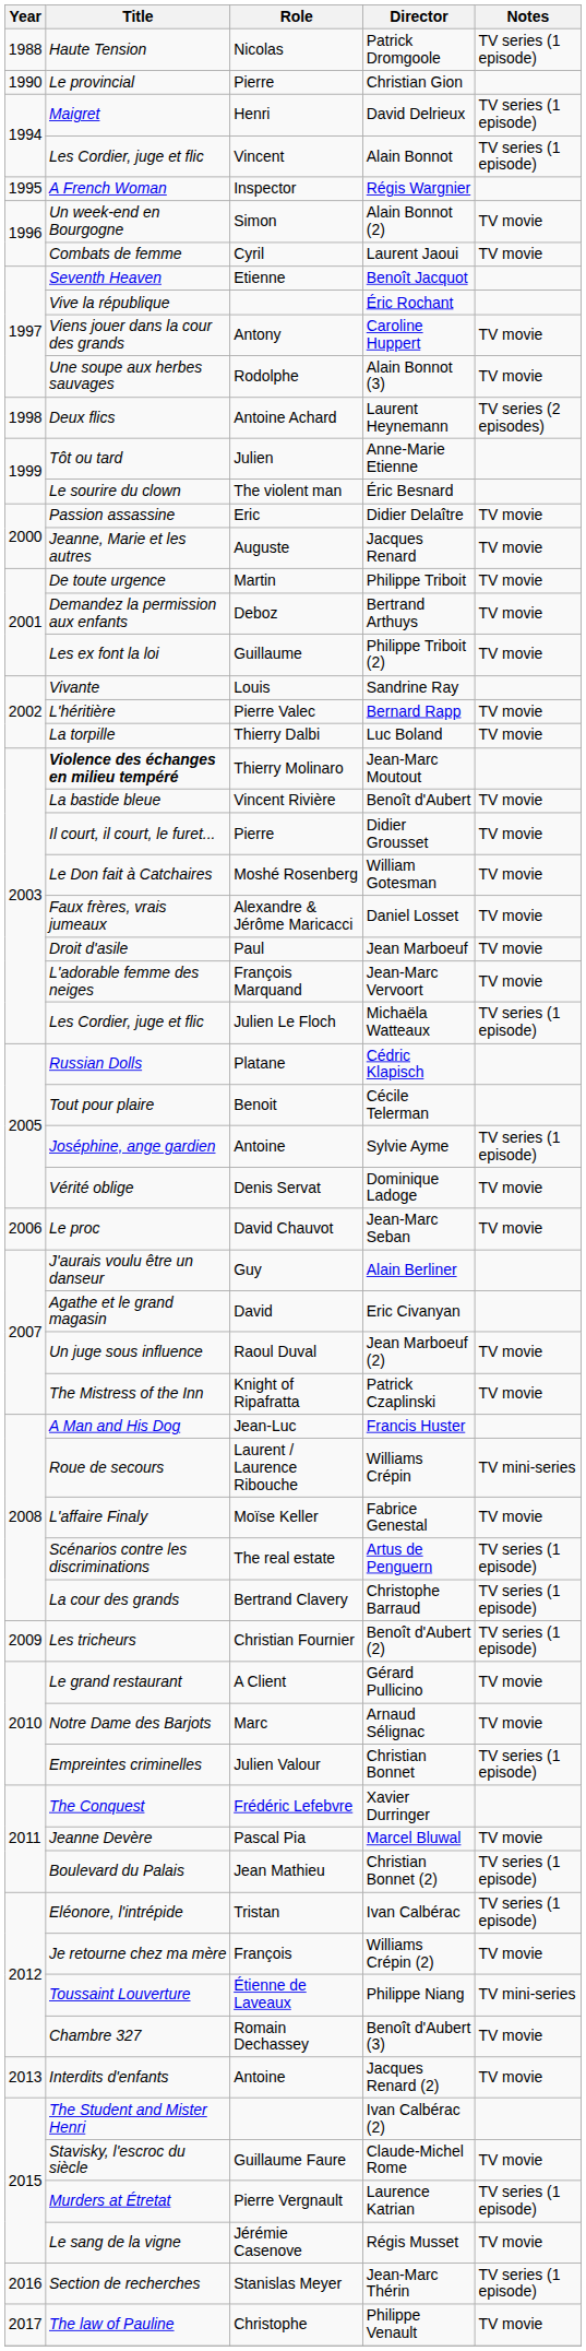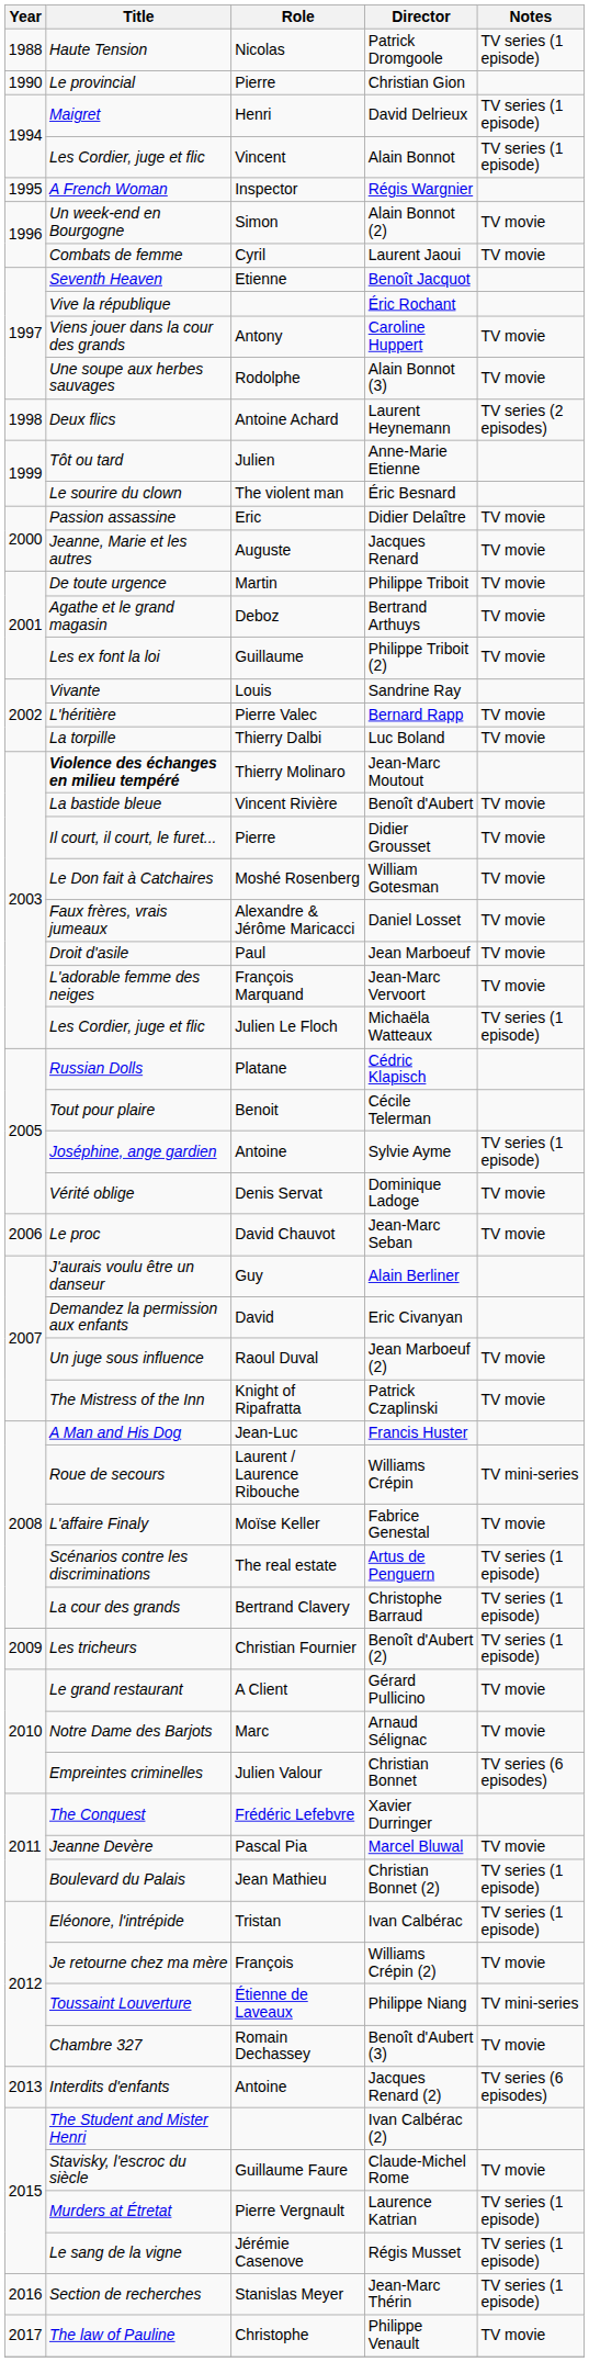 <table class="wikitable">
 <tr>
 <th>Year</th>
 <th>Title</th>
 <th>Role</th>
 <th>Director</th>
 <th>Notes</th>
 </tr>
 <tr>
 <td rowspan=1>1988</td>
 <td><em>Haute Tension</em></td>
 <td>Nicolas</td>
 <td>Patrick Dromgoole</td>
 <td>TV series (1 episode)</td>
 </tr>
 <tr>
 <td rowspan=1>1990</td>
 <td><em>Le provincial</em></td>
 <td>Pierre</td>
 <td>Christian Gion</td>
 <td></td>
 </tr>
 <tr>
 <td rowspan=2>1994</td>
 <td><em><a href='#'>Maigret</a></em></td>
 <td>Henri</td>
 <td>David Delrieux</td>
 <td>TV series (1 episode)</td>
 </tr>
 <tr>
 <td><em>Les Cordier, juge et flic</em></td>
 <td>Vincent</td>
 <td>Alain Bonnot</td>
 <td>TV series (1 episode)</td>
 </tr>
 <tr>
 <td rowspan=1>1995</td>
 <td><em><a href='#'>A French Woman</a></em></td>
 <td>Inspector</td>
 <td><a href='#'>Régis Wargnier</a></td>
 <td></td>
 </tr>
 <tr>
 <td rowspan=2>1996</td>
 <td><em>Un week-end en Bourgogne</em></td>
 <td>Simon</td>
 <td>Alain Bonnot (2)</td>
 <td>TV movie</td>
 </tr>
 <tr>
 <td><em>Combats de femme</em></td>
 <td>Cyril</td>
 <td>Laurent Jaoui</td>
 <td>TV movie</td>
 </tr>
 <tr>
 <td rowspan=4>1997</td>
 <td><em><a href='#'>Seventh Heaven</a></em></td>
 <td>Etienne</td>
 <td><a href='#'>Benoît Jacquot</a></td>
 <td></td>
 </tr>
 <tr>
 <td><em>Vive la république</em></td>
 <td></td>
 <td><a href='#'>Éric Rochant</a></td>
 <td></td>
 </tr>
 <tr>
 <td><em>Viens jouer dans la cour des grands</em></td>
 <td>Antony</td>
 <td><a href='#'>Caroline Huppert</a></td>
 <td>TV movie</td>
 </tr>
 <tr>
 <td><em>Une soupe aux herbes sauvages</em></td>
 <td>Rodolphe</td>
 <td>Alain Bonnot (3)</td>
 <td>TV movie</td>
 </tr>
 <tr>
 <td rowspan=1>1998</td>
 <td><em>Deux flics</em></td>
 <td>Antoine Achard</td>
 <td>Laurent Heynemann</td>
 <td>TV series (2 episodes)</td>
 </tr>
 <tr>
 <td rowspan=2>1999</td>
 <td><em>Tôt ou tard</em></td>
 <td>Julien</td>
 <td>Anne-Marie Etienne</td>
 <td></td>
 </tr>
 <tr>
 <td><em>Le sourire du clown</em></td>
 <td>The violent man</td>
 <td>Éric Besnard</td>
 <td></td>
 </tr>
 <tr>
 <td rowspan=2>2000</td>
 <td><em>Passion assassine</em></td>
 <td>Eric</td>
 <td>Didier Delaître</td>
 <td>TV movie</td>
 </tr>
 <tr>
 <td><em>Jeanne, Marie et les autres</em></td>
 <td>Auguste</td>
 <td>Jacques Renard</td>
 <td>TV movie</td>
 </tr>
 <tr>
 <td rowspan=3>2001</td>
 <td><em>De toute urgence</em></td>
 <td>Martin</td>
 <td>Philippe Triboit</td>
 <td>TV movie</td>
 </tr>
 <tr>
-<td><em>Demandez la permission aux enfants</em></td>
+<td><em>Agathe et le grand magasin</em></td>
 <td>Deboz</td>
 <td>Bertrand Arthuys</td>
 <td>TV movie</td>
 </tr>
 <tr>
 <td><em>Les ex font la loi</em></td>
 <td>Guillaume</td>
 <td>Philippe Triboit (2)</td>
 <td>TV movie</td>
 </tr>
 <tr>
 <td rowspan=3>2002</td>
 <td><em>Vivante</em></td>
 <td>Louis</td>
 <td>Sandrine Ray</td>
 <td></td>
 </tr>
 <tr>
 <td><em>L'héritière</em></td>
 <td>Pierre Valec</td>
 <td><a href='#'>Bernard Rapp</a></td>
 <td>TV movie</td>
 </tr>
 <tr>
 <td><em>La torpille</em></td>
 <td>Thierry Dalbi</td>
 <td>Luc Boland</td>
 <td>TV movie</td>
 </tr>
 <tr>
 <td rowspan=8>2003</td>
 <td><strong><em>Violence des échanges en milieu tempéré</em></strong></td>
 <td>Thierry Molinaro</td>
 <td>Jean-Marc Moutout</td>
 <td></td>
 </tr>
 <tr>
 <td><em>La bastide bleue</em></td>
 <td>Vincent Rivière</td>
 <td>Benoît d'Aubert</td>
 <td>TV movie</td>
 </tr>
 <tr>
 <td><em>Il court, il court, le furet...</em></td>
 <td>Pierre</td>
 <td>Didier Grousset</td>
 <td>TV movie</td>
 </tr>
 <tr>
 <td><em>Le Don fait à Catchaires</em></td>
 <td>Moshé Rosenberg</td>
 <td>William Gotesman</td>
 <td>TV movie</td>
 </tr>
 <tr>
 <td><em>Faux frères, vrais jumeaux</em></td>
 <td>Alexandre & Jérôme Maricacci</td>
 <td>Daniel Losset</td>
 <td>TV movie</td>
 </tr>
 <tr>
 <td><em>Droit d'asile</em></td>
 <td>Paul</td>
 <td>Jean Marboeuf</td>
 <td>TV movie</td>
 </tr>
 <tr>
 <td><em>L'adorable femme des neiges</em></td>
 <td>François Marquand</td>
 <td>Jean-Marc Vervoort</td>
 <td>TV movie</td>
 </tr>
 <tr>
 <td><em>Les Cordier, juge et flic</em></td>
 <td>Julien Le Floch</td>
 <td>Michaëla Watteaux</td>
 <td>TV series (1 episode)</td>
 </tr>
 <tr>
 <td rowspan=4>2005</td>
 <td><em><a href='#'>Russian Dolls</a></em></td>
 <td>Platane</td>
 <td><a href='#'>Cédric Klapisch</a></td>
 <td></td>
 </tr>
 <tr>
 <td><em>Tout pour plaire</em></td>
 <td>Benoit</td>
 <td>Cécile Telerman</td>
 <td></td>
 </tr>
 <tr>
 <td><em><a href='#'>Joséphine, ange gardien</a></em></td>
 <td>Antoine</td>
 <td>Sylvie Ayme</td>
 <td>TV series (1 episode)</td>
 </tr>
 <tr>
 <td><em>Vérité oblige</em></td>
 <td>Denis Servat</td>
 <td>Dominique Ladoge</td>
 <td>TV movie</td>
 </tr>
 <tr>
 <td rowspan=1>2006</td>
 <td><em>Le proc</em></td>
 <td>David Chauvot</td>
 <td>Jean-Marc Seban</td>
 <td>TV movie</td>
 </tr>
 <tr>
 <td rowspan=4>2007</td>
 <td><em>J'aurais voulu être un danseur</em></td>
 <td>Guy</td>
 <td><a href='#'>Alain Berliner</a></td>
 <td></td>
 </tr>
 <tr>
-<td><em>Agathe et le grand magasin</em></td>
+<td><em>Demandez la permission aux enfants</em></td>
 <td>David</td>
 <td>Eric Civanyan</td>
 <td></td>
 </tr>
 <tr>
 <td><em>Un juge sous influence</em></td>
 <td>Raoul Duval</td>
 <td>Jean Marboeuf (2)</td>
 <td>TV movie</td>
 </tr>
 <tr>
 <td><em>The Mistress of the Inn</em></td>
 <td>Knight of Ripafratta</td>
 <td>Patrick Czaplinski</td>
 <td>TV movie</td>
 </tr>
 <tr>
 <td rowspan=5>2008</td>
 <td><em><a href='#'>A Man and His Dog</a></em></td>
 <td>Jean-Luc</td>
 <td><a href='#'>Francis Huster</a></td>
 <td></td>
 </tr>
 <tr>
 <td><em>Roue de secours</em></td>
 <td>Laurent / Laurence Ribouche</td>
 <td>Williams Crépin</td>
 <td>TV mini-series</td>
 </tr>
 <tr>
 <td><em>L'affaire Finaly</em></td>
 <td>Moïse Keller</td>
 <td>Fabrice Genestal</td>
 <td>TV movie</td>
 </tr>
 <tr>
 <td><em>Scénarios contre les discriminations</em></td>
 <td>The real estate</td>
 <td><a href='#'>Artus de Penguern</a></td>
 <td>TV series (1 episode)</td>
 </tr>
 <tr>
 <td><em>La cour des grands</em></td>
 <td>Bertrand Clavery</td>
 <td>Christophe Barraud</td>
 <td>TV series (1 episode)</td>
 </tr>
 <tr>
 <td rowspan=1>2009</td>
 <td><em>Les tricheurs</em></td>
 <td>Christian Fournier</td>
 <td>Benoît d'Aubert (2)</td>
 <td>TV series (1 episode)</td>
 </tr>
 <tr>
 <td rowspan=3>2010</td>
 <td><em>Le grand restaurant</em></td>
 <td>A Client</td>
 <td>Gérard Pullicino</td>
 <td>TV movie</td>
 </tr>
 <tr>
 <td><em>Notre Dame des Barjots</em></td>
 <td>Marc</td>
 <td>Arnaud Sélignac</td>
 <td>TV movie</td>
 </tr>
 <tr>
 <td><em>Empreintes criminelles</em></td>
 <td>Julien Valour</td>
 <td>Christian Bonnet</td>
-<td>TV series (1 episode)</td>
+<td>TV series (6 episodes) </td>
 </tr>
 <tr>
 <td rowspan=3>2011</td>
 <td><em><a href='#'>The Conquest</a></em></td>
 <td><a href='#'>Frédéric Lefebvre</a></td>
 <td>Xavier Durringer</td>
 <td></td>
 </tr>
 <tr>
 <td><em>Jeanne Devère</em></td>
 <td>Pascal Pia</td>
 <td><a href='#'>Marcel Bluwal</a></td>
 <td>TV movie</td>
 </tr>
 <tr>
 <td><em>Boulevard du Palais</em></td>
 <td>Jean Mathieu</td>
 <td>Christian Bonnet (2)</td>
 <td>TV series (1 episode)</td>
 </tr>
 <tr>
 <td rowspan=4>2012</td>
 <td><em>Eléonore, l'intrépide</em></td>
 <td>Tristan</td>
 <td>Ivan Calbérac</td>
 <td>TV series (1 episode)</td>
 </tr>
 <tr>
 <td><em>Je retourne chez ma mère</em></td>
 <td>François</td>
 <td>Williams Crépin (2)</td>
 <td>TV movie</td>
 </tr>
 <tr>
 <td><em><a href='#'>Toussaint Louverture</a></em></td>
 <td><a href='#'>Étienne de Laveaux</a></td>
 <td>Philippe Niang</td>
 <td>TV mini-series</td>
 </tr>
 <tr>
 <td><em>Chambre 327</em></td>
 <td>Romain Dechassey</td>
 <td>Benoît d'Aubert (3)</td>
 <td>TV movie</td>
 </tr>
 <tr>
 <td rowspan=1>2013</td>
 <td><em>Interdits d'enfants</em></td>
 <td>Antoine</td>
 <td>Jacques Renard (2)</td>
-<td>TV movie</td>
+<td>TV series (6 episodes) </td>
 </tr>
 <tr>
 <td rowspan=4>2015</td>
 <td><em><a href='#'>The Student and Mister Henri</a></em></td>
 <td></td>
 <td>Ivan Calbérac (2)</td>
 <td></td>
 </tr>
 <tr>
 <td><em>Stavisky, l'escroc du siècle</em></td>
 <td>Guillaume Faure</td>
 <td>Claude-Michel Rome</td>
 <td>TV movie</td>
 </tr>
 <tr>
 <td><em><a href='#'>Murders at Étretat</a></em></td>
 <td>Pierre Vergnault</td>
 <td>Laurence Katrian</td>
 <td>TV series (1 episode)</td>
 </tr>
 <tr>
 <td><em>Le sang de la vigne</em></td>
 <td>Jérémie Casenove</td>
 <td>Régis Musset</td>
-<td>TV movie</td>
+<td>TV series (1 episode)</td>
 </tr>
 <tr>
 <td rowspan=1>2016</td>
 <td><em>Section de recherches</em></td>
 <td>Stanislas Meyer</td>
 <td>Jean-Marc Thérin</td>
 <td>TV series (1 episode)</td>
 </tr>
 <tr>
 <td rowspan=1>2017</td>
 <td><em><a href='#'>The law of Pauline</a></em></td>
 <td>Christophe</td>
 <td>Philippe Venault</td>
 <td>TV movie</td>
 </tr>
 <tr>
 </tr>
 </table>
